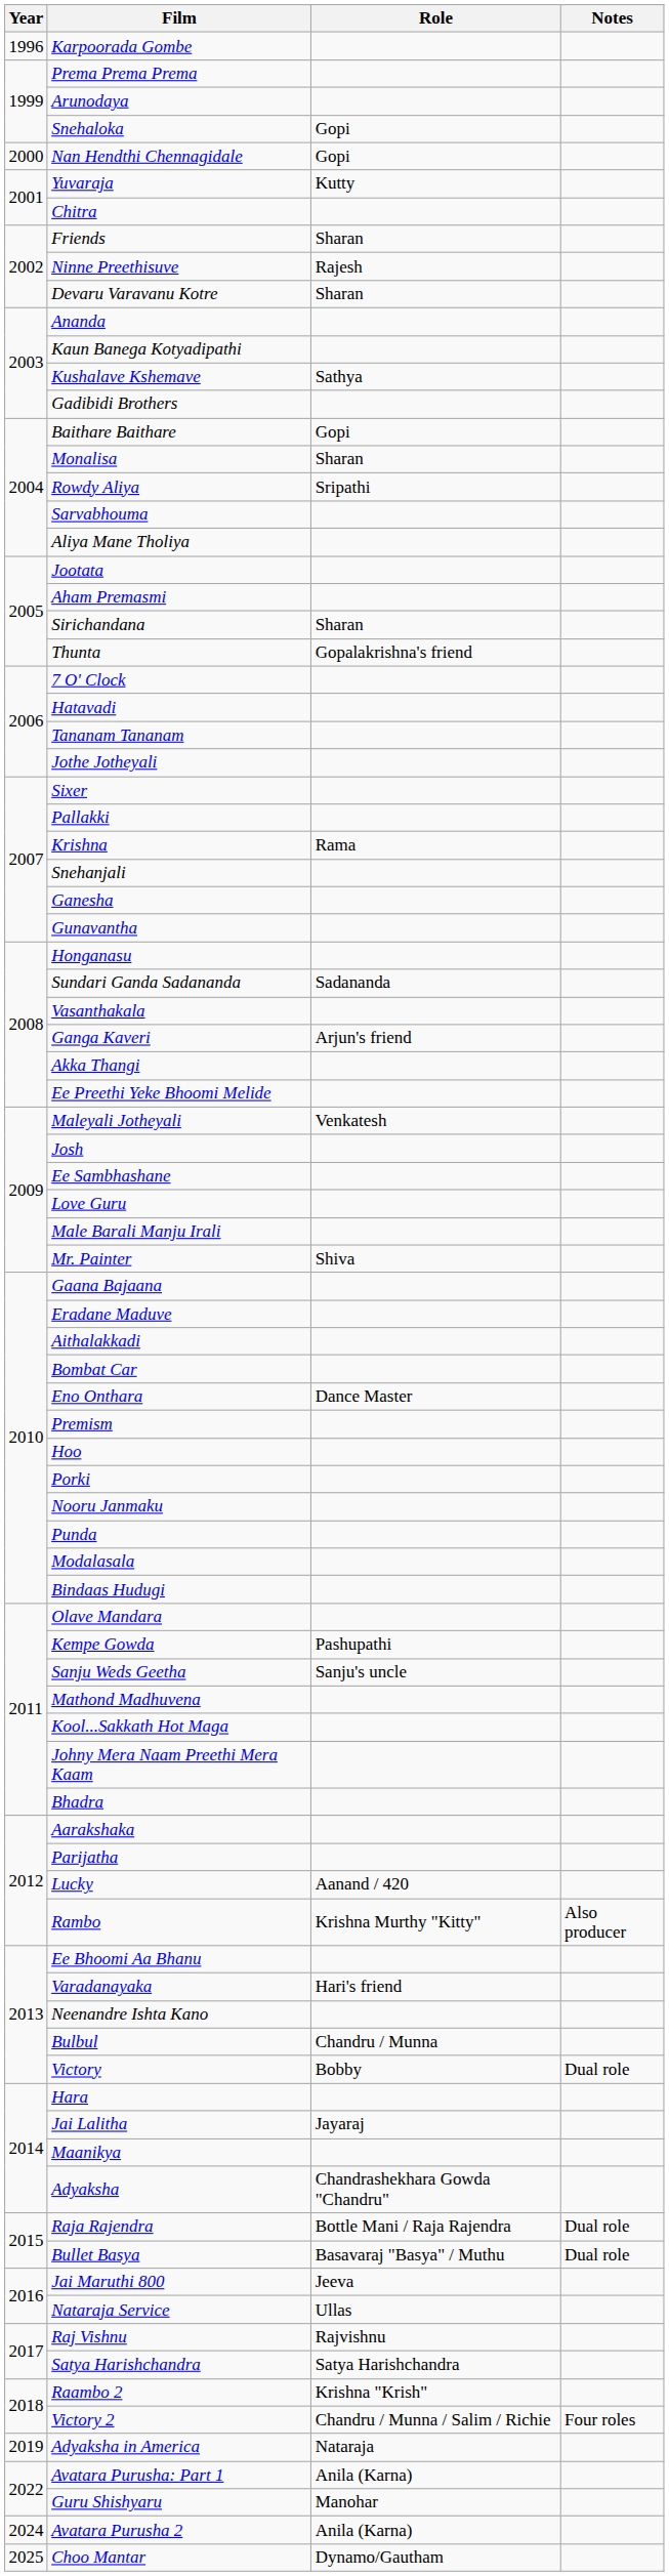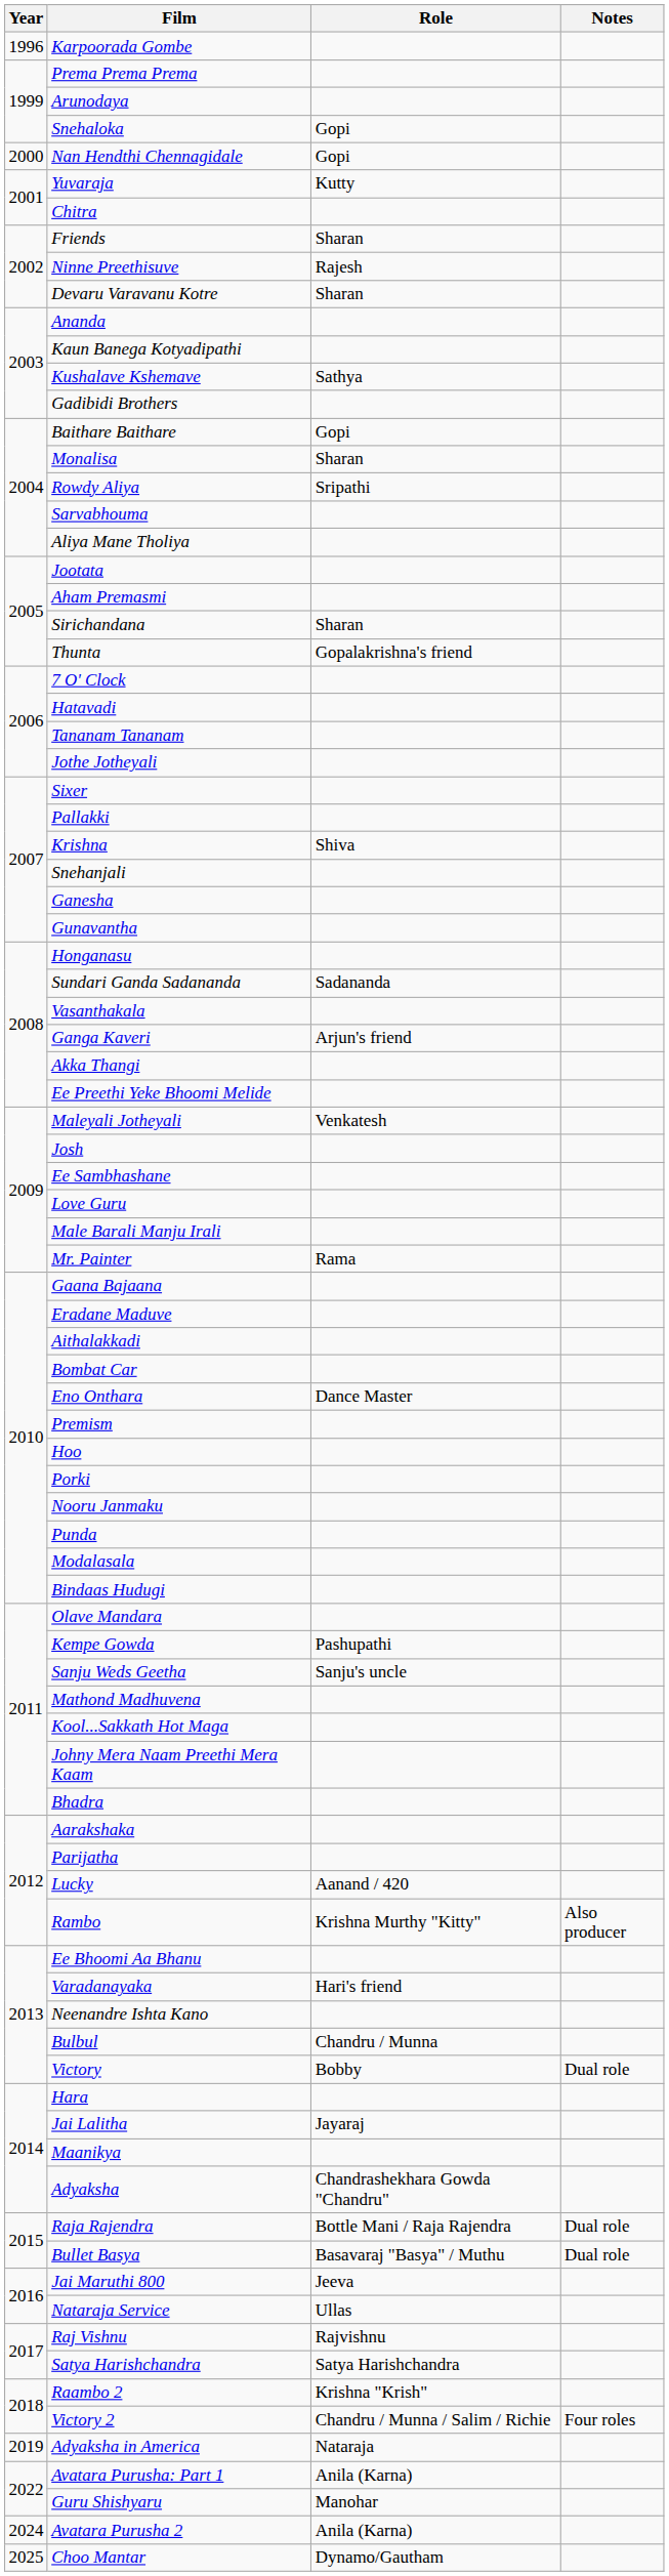 <table class="wikitable sortable">
 <tr>
 <th>Year</th>
 <th>Film</th>
 <th>Role</th>
 <th>Notes</th>
 </tr>
 <tr>
 <td>1996</td>
 <td><em><a href='#'>Karpoorada Gombe</a></em></td>
 <td></td>
 <td></td>
 </tr>
 <tr>
 <td rowspan="3">1999</td>
 <td><em><a href='#'>Prema Prema Prema</a></em></td>
 <td></td>
 <td></td>
 </tr>
 <tr>
 <td><em><a href='#'>Arunodaya</a></em></td>
 <td></td>
 <td></td>
 </tr>
 <tr>
 <td><em><a href='#'>Snehaloka</a></em></td>
 <td>Gopi</td>
 <td></td>
 </tr>
 <tr>
 <td>2000</td>
 <td><em><a href='#'>Nan Hendthi Chennagidale</a></em></td>
 <td>Gopi</td>
 <td></td>
 </tr>
 <tr>
 <td rowspan="2">2001</td>
 <td><em><a href='#'>Yuvaraja</a></em></td>
 <td>Kutty</td>
 <td></td>
 </tr>
 <tr>
 <td><em><a href='#'>Chitra</a></em></td>
 <td></td>
 <td></td>
 </tr>
 <tr>
 <td rowspan="3">2002</td>
 <td><em>Friends</em></td>
 <td>Sharan</td>
 <td></td>
 </tr>
 <tr>
 <td><em><a href='#'>Ninne Preethisuve</a></em></td>
 <td>Rajesh</td>
 <td></td>
 </tr>
 <tr>
 <td><em>Devaru Varavanu Kotre</em></td>
 <td>Sharan</td>
 <td></td>
 </tr>
 <tr>
 <td rowspan="4">2003</td>
 <td><em><a href='#'>Ananda</a></em></td>
 <td></td>
 <td></td>
 </tr>
 <tr>
 <td><em>Kaun Banega Kotyadipathi</em></td>
 <td></td>
 <td></td>
 </tr>
 <tr>
 <td><em><a href='#'>Kushalave Kshemave</a></em></td>
 <td>Sathya</td>
 <td></td>
 </tr>
 <tr>
 <td><em>Gadibidi Brothers</em></td>
 <td></td>
 <td></td>
 </tr>
 <tr>
 <td rowspan="5">2004</td>
 <td><em>Baithare Baithare</em></td>
 <td>Gopi</td>
 <td></td>
 </tr>
 <tr>
 <td><em><a href='#'>Monalisa</a></em></td>
 <td>Sharan</td>
 <td></td>
 </tr>
 <tr>
 <td><em><a href='#'>Rowdy Aliya</a></em></td>
 <td>Sripathi</td>
 <td></td>
 </tr>
 <tr>
 <td><em><a href='#'>Sarvabhouma</a></em></td>
 <td></td>
 <td></td>
 </tr>
 <tr>
 <td><em>Aliya Mane Tholiya</em></td>
 <td></td>
 <td></td>
 </tr>
 <tr>
 <td rowspan="4">2005</td>
 <td><em><a href='#'>Jootata</a></em></td>
 <td></td>
 <td></td>
 </tr>
 <tr>
 <td><em><a href='#'>Aham Premasmi</a></em></td>
 <td></td>
 <td></td>
 </tr>
 <tr>
 <td><em>Sirichandana</em></td>
 <td>Sharan</td>
 <td></td>
 </tr>
 <tr>
 <td><em>Thunta</em></td>
 <td>Gopalakrishna's friend</td>
 <td></td>
 </tr>
 <tr>
 <td rowspan="4">2006</td>
 <td><em><a href='#'>7 O' Clock</a></em></td>
 <td></td>
 <td></td>
 </tr>
 <tr>
 <td><em><a href='#'>Hatavadi</a></em></td>
 <td></td>
 <td></td>
 </tr>
 <tr>
 <td><em><a href='#'>Tananam Tananam</a></em></td>
 <td></td>
 <td></td>
 </tr>
 <tr>
 <td><em><a href='#'>Jothe Jotheyali</a></em></td>
 <td></td>
 <td></td>
 </tr>
 <tr>
 <td rowspan="6">2007</td>
 <td><em><a href='#'>Sixer</a></em></td>
 <td></td>
 <td></td>
 </tr>
 <tr>
 <td><em><a href='#'>Pallakki</a></em></td>
 <td></td>
 <td></td>
 </tr>
 <tr>
 <td><em><a href='#'>Krishna</a></em></td>
-<td>Rama</td>
+<td>Shiva</td>
 <td></td>
 </tr>
 <tr>
 <td><em>Snehanjali</em></td>
 <td></td>
 <td></td>
 </tr>
 <tr>
 <td><em><a href='#'>Ganesha</a></em></td>
 <td></td>
 <td></td>
 </tr>
 <tr>
 <td><em><a href='#'>Gunavantha</a></em></td>
 <td></td>
 <td></td>
 </tr>
 <tr>
 <td rowspan="6">2008</td>
 <td><em><a href='#'>Honganasu</a></em></td>
 <td></td>
 <td></td>
 </tr>
 <tr>
 <td><em>Sundari Ganda Sadananda</em></td>
 <td>Sadananda</td>
 <td></td>
 </tr>
 <tr>
 <td><em><a href='#'>Vasanthakala</a></em></td>
 <td></td>
 <td></td>
 </tr>
 <tr>
 <td><em><a href='#'>Ganga Kaveri</a></em></td>
 <td>Arjun's friend</td>
 <td></td>
 </tr>
 <tr>
 <td><em><a href='#'>Akka Thangi</a></em></td>
 <td></td>
 <td></td>
 </tr>
 <tr>
 <td><em><a href='#'>Ee Preethi Yeke Bhoomi Melide</a></em></td>
 <td></td>
 <td></td>
 </tr>
 <tr>
 <td rowspan="6">2009</td>
 <td><em><a href='#'>Maleyali Jotheyali</a></em></td>
 <td>Venkatesh</td>
 <td></td>
 </tr>
 <tr>
 <td><em><a href='#'>Josh</a></em></td>
 <td></td>
 <td></td>
 </tr>
 <tr>
 <td><em><a href='#'>Ee Sambhashane</a></em></td>
 <td></td>
 <td></td>
 </tr>
 <tr>
 <td><em><a href='#'>Love Guru</a></em></td>
 <td></td>
 <td></td>
 </tr>
 <tr>
 <td><em><a href='#'>Male Barali Manju Irali</a></em></td>
 <td></td>
 <td></td>
 </tr>
 <tr>
 <td><em><a href='#'>Mr. Painter</a></em></td>
-<td>Shiva</td>
+<td>Rama</td>
 <td></td>
 </tr>
 <tr>
 <td rowspan="12">2010</td>
 <td><em><a href='#'>Gaana Bajaana</a></em></td>
 <td></td>
 <td></td>
 </tr>
 <tr>
 <td><em><a href='#'>Eradane Maduve</a></em></td>
 <td></td>
 <td></td>
 </tr>
 <tr>
 <td><em><a href='#'>Aithalakkadi</a></em></td>
 <td></td>
 <td></td>
 </tr>
 <tr>
 <td><em><a href='#'>Bombat Car</a></em></td>
 <td></td>
 <td></td>
 </tr>
 <tr>
 <td><em><a href='#'>Eno Onthara</a></em></td>
 <td>Dance Master</td>
 <td></td>
 </tr>
 <tr>
 <td><em><a href='#'>Premism</a></em></td>
 <td></td>
 <td></td>
 </tr>
 <tr>
 <td><em><a href='#'>Hoo</a></em></td>
 <td></td>
 <td></td>
 </tr>
 <tr>
 <td><em><a href='#'>Porki</a></em></td>
 <td></td>
 <td></td>
 </tr>
 <tr>
 <td><em><a href='#'>Nooru Janmaku</a></em></td>
 <td></td>
 <td></td>
 </tr>
 <tr>
 <td><em><a href='#'>Punda</a></em></td>
 <td></td>
 <td></td>
 </tr>
 <tr>
 <td><em><a href='#'>Modalasala</a></em></td>
 <td></td>
 <td></td>
 </tr>
 <tr>
 <td><em><a href='#'>Bindaas Hudugi</a></em></td>
 <td></td>
 <td></td>
 </tr>
 <tr>
 <td rowspan="7">2011</td>
 <td><em><a href='#'>Olave Mandara</a></em></td>
 <td></td>
 <td></td>
 </tr>
 <tr>
 <td><em><a href='#'>Kempe Gowda</a></em></td>
 <td>Pashupathi</td>
 <td></td>
 </tr>
 <tr>
 <td><em><a href='#'>Sanju Weds Geetha</a></em></td>
 <td>Sanju's uncle</td>
 <td></td>
 </tr>
 <tr>
 <td><em><a href='#'>Mathond Madhuvena</a></em></td>
 <td></td>
 <td></td>
 </tr>
 <tr>
 <td><em><a href='#'>Kool...Sakkath Hot Maga</a></em></td>
 <td></td>
 <td></td>
 </tr>
 <tr>
 <td><em><a href='#'>Johny Mera Naam Preethi Mera Kaam</a></em></td>
 <td></td>
 <td></td>
 </tr>
 <tr>
 <td><em><a href='#'>Bhadra</a></em></td>
 <td></td>
 <td></td>
 </tr>
 <tr>
 <td rowspan="4">2012</td>
 <td><em><a href='#'>Aarakshaka</a></em></td>
 <td></td>
 <td></td>
 </tr>
 <tr>
 <td><em><a href='#'>Parijatha</a></em></td>
 <td></td>
 <td></td>
 </tr>
 <tr>
 <td><em><a href='#'>Lucky</a></em></td>
 <td>Aanand / 420</td>
 <td></td>
 </tr>
 <tr>
 <td><em><a href='#'>Rambo</a></em></td>
 <td>Krishna Murthy "Kitty"</td>
 <td>Also producer</td>
 </tr>
 <tr>
 <td rowspan="5">2013</td>
 <td><em><a href='#'>Ee Bhoomi Aa Bhanu</a></em></td>
 <td></td>
 <td></td>
 </tr>
 <tr>
 <td><em><a href='#'>Varadanayaka</a></em></td>
 <td>Hari's friend</td>
 <td></td>
 </tr>
 <tr>
 <td><em>Neenandre Ishta Kano</em></td>
 <td></td>
 <td></td>
 </tr>
 <tr>
 <td><em><a href='#'>Bulbul</a></em></td>
 <td>Chandru / Munna</td>
 <td></td>
 </tr>
 <tr>
 <td><em><a href='#'>Victory</a></em></td>
 <td>Bobby</td>
 <td>Dual role</td>
 </tr>
 <tr>
 <td rowspan="4">2014</td>
 <td><em><a href='#'>Hara</a></em></td>
 <td></td>
 <td></td>
 </tr>
 <tr>
 <td><em><a href='#'>Jai Lalitha</a></em></td>
 <td>Jayaraj</td>
 <td></td>
 </tr>
 <tr>
 <td><em><a href='#'>Maanikya</a></em></td>
 <td></td>
 <td></td>
 </tr>
 <tr>
 <td><em><a href='#'>Adyaksha</a></em></td>
 <td>Chandrashekhara Gowda "Chandru"</td>
 <td></td>
 </tr>
 <tr>
 <td rowspan="2">2015</td>
 <td><em><a href='#'>Raja Rajendra</a></em></td>
 <td>Bottle Mani / Raja Rajendra</td>
 <td>Dual role</td>
 </tr>
 <tr>
 <td><em><a href='#'>Bullet Basya</a></em></td>
 <td>Basavaraj "Basya" / Muthu</td>
 <td>Dual role</td>
 </tr>
 <tr>
 <td rowspan="2">2016</td>
 <td><em><a href='#'>Jai Maruthi 800</a></em></td>
 <td>Jeeva</td>
 <td></td>
 </tr>
 <tr>
 <td><em><a href='#'>Nataraja Service</a></em></td>
 <td>Ullas</td>
 <td></td>
 </tr>
 <tr>
 <td rowspan="2">2017</td>
 <td><em><a href='#'>Raj Vishnu</a></em></td>
 <td>Rajvishnu</td>
 <td></td>
 </tr>
 <tr>
 <td><em><a href='#'>Satya Harishchandra</a></em></td>
 <td>Satya Harishchandra</td>
 <td></td>
 </tr>
 <tr>
 <td rowspan="2">2018</td>
 <td><em><a href='#'>Raambo 2</a></em></td>
 <td>Krishna "Krish"</td>
 <td></td>
 </tr>
 <tr>
 <td><em><a href='#'>Victory 2</a></em></td>
 <td>Chandru / Munna / Salim / Richie</td>
 <td>Four roles</td>
 </tr>
 <tr>
 <td rowspan="1">2019</td>
 <td><em><a href='#'>Adyaksha in America</a></em></td>
 <td>Nataraja</td>
 <td></td>
 </tr>
 <tr>
 <td rowspan="2">2022</td>
 <td><em><a href='#'>Avatara Purusha: Part 1</a></em></td>
 <td>Anila (Karna)</td>
 <td></td>
 </tr>
 <tr>
 <td><em><a href='#'>Guru Shishyaru</a></em></td>
 <td>Manohar</td>
 <td></td>
 </tr>
 <tr>
 <td>2024</td>
 <td><em><a href='#'>Avatara Purusha 2</a></em></td>
 <td>Anila (Karna)</td>
 <td></td>
 </tr>
 <tr>
 <td>2025</td>
 <td><em><a href='#'>Choo Mantar</a></em></td>
 <td>Dynamo/Gautham</td>
 <td></td>
 </tr>
 </table>
